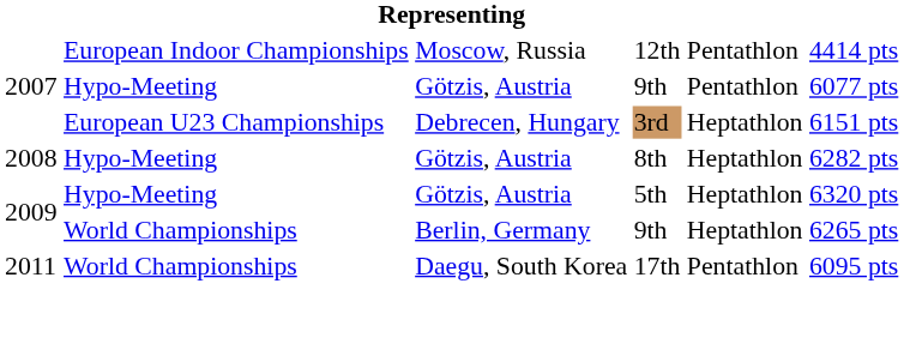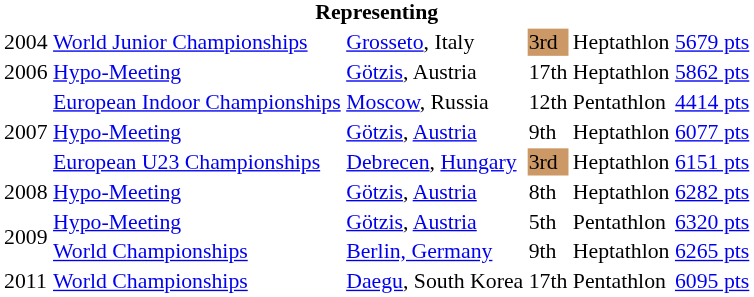 <table>
 <tr>
 <th colspan="6">Representing </th>
+</tr>
+<tr>
+<td>2004</td>
+<td><a href='#'>World Junior Championships</a></td>
+<td><a href='#'>Grosseto</a>, Italy</td>
+<td bgcolor="cc9966">3rd</td>
+<td>Heptathlon</td>
+<td><a href='#'>5679 pts</a></td>
+</tr>
+<tr>
+<td>2006</td>
+<td><a href='#'>Hypo-Meeting</a></td>
+<td><a href='#'>Götzis</a>, Austria</td>
+<td>17th</td>
+<td>Heptathlon</td>
+<td><a href='#'>5862 pts</a></td>
 </tr>
 <tr>
 <td rowspan=3>2007</td>
 <td><a href='#'>European Indoor Championships</a></td>
 <td><a href='#'>Moscow</a>, Russia</td>
 <td>12th</td>
 <td>Pentathlon</td>
 <td><a href='#'>4414 pts</a></td>
 </tr>
 <tr>
 <td><a href='#'>Hypo-Meeting</a></td>
 <td><a href='#'>Götzis</a>, <a href='#'>Austria</a></td>
 <td>9th</td>
-<td>Pentathlon</td>
+<td>Heptathlon</td>
 <td><a href='#'>6077 pts</a></td>
 </tr>
 <tr>
 <td><a href='#'>European U23 Championships</a></td>
 <td><a href='#'>Debrecen</a>, <a href='#'>Hungary</a></td>
 <td bgcolor="cc9966">3rd</td>
 <td>Heptathlon</td>
 <td><a href='#'>6151 pts</a></td>
 </tr>
 <tr>
 <td>2008</td>
 <td><a href='#'>Hypo-Meeting</a></td>
 <td><a href='#'>Götzis</a>, <a href='#'>Austria</a></td>
 <td>8th</td>
 <td>Heptathlon</td>
 <td><a href='#'>6282 pts</a></td>
 </tr>
 <tr>
 <td rowspan=2>2009</td>
 <td><a href='#'>Hypo-Meeting</a></td>
 <td><a href='#'>Götzis</a>, <a href='#'>Austria</a></td>
 <td>5th</td>
-<td>Heptathlon</td>
+<td>Pentathlon</td>
 <td><a href='#'>6320 pts</a></td>
 </tr>
 <tr>
 <td><a href='#'>World Championships</a></td>
 <td><a href='#'>Berlin, Germany</a></td>
 <td>9th</td>
 <td>Heptathlon</td>
 <td><a href='#'>6265 pts</a></td>
 </tr>
 <tr>
 <td>2011</td>
 <td><a href='#'>World Championships</a></td>
 <td><a href='#'>Daegu</a>, South Korea</td>
 <td>17th</td>
 <td>Pentathlon</td>
 <td><a href='#'>6095 pts</a></td>
 </tr>
 </table>
